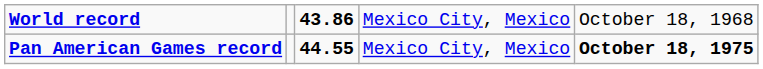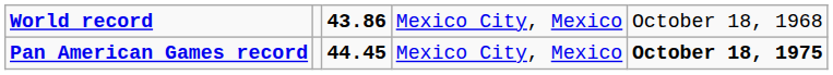 <table class="wikitable">
 <tr>
 <td><strong><a href='#'>World record</a></strong></td>
 <td></td>
 <td><strong>43.86</strong></td>
 <td><a href='#'>Mexico City</a>, <a href='#'>Mexico</a></td>
 <td>October 18, 1968</td>
 </tr>
 <tr>
 <td><strong><a href='#'>Pan American Games record</a></strong></td>
 <td></td>
-<td><strong>44.55</strong></td>
+<td><strong>44.45</strong></td>
 <td><a href='#'>Mexico City</a>, <a href='#'>Mexico</a></td>
 <td><strong>October 18, 1975</strong></td>
 </tr>
 </table>
